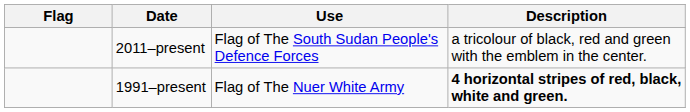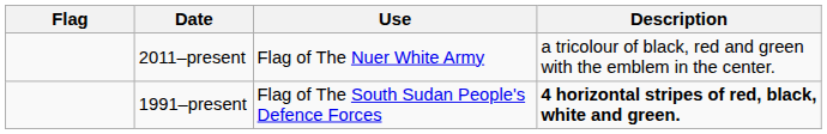 <table class="wikitable">
 <tr>
 <th style="width:110px;">Flag</th>
 <th style="width:100px;">Date</th>
 <th style="width:250px;">Use</th>
 <th style="width:250px;">Description</th>
 </tr>
 <tr>
 <td></td>
 <td>2011–present</td>
-<td>Flag of The <a href='#'>South Sudan People's Defence Forces</a></td>
+<td>Flag of The <a href='#'>Nuer White Army</a></td>
 <td>a tricolour of black, red and green with the emblem in the center.</td>
 </tr>
 <tr>
 <td></td>
 <td>1991–present</td>
-<td>Flag of The <a href='#'>Nuer White Army</a></td>
+<td>Flag of The <a href='#'>South Sudan People's Defence Forces</a></td>
 <td><strong>4 horizontal stripes of red, black, white and green.</strong></td>
 </tr>
 </table>
